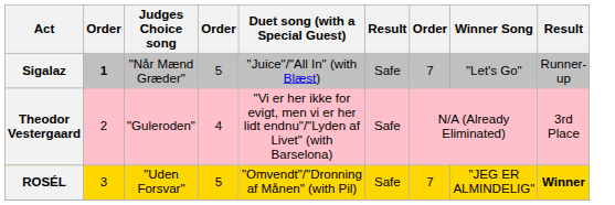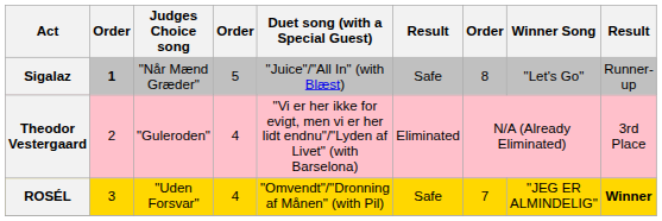 <table class="wikitable plainrowheaders" style="text-align:center;">
 <tr>
 <th scope="col">Act</th>
 <th scope="col">Order</th>
 <th scope="col">Judges Choice song</th>
 <th scope="col">Order</th>
 <th scope="col">Duet song (with a Special Guest)</th>
 <th scope="col">Result</th>
 <th scope="col">Order</th>
 <th scope="col">Winner Song</th>
 <th scope="col">Result</th>
 </tr>
 <tr style="background:silver">
 <th scope=row>Sigalaz</th>
 <td><strong>1</strong></td>
 <td>"Når Mænd Græder"</td>
 <td>5</td>
 <td>"Juice"/"All In" (with <a href='#'>Blæst</a>)</td>
 <td>Safe</td>
-<td>7</td>
+<td>8</td>
 <td>"Let's Go"</td>
 <td>Runner-up</td>
 </tr>
 <tr style="background:pink">
 <th scope=row>Theodor Vestergaard</th>
 <td>2</td>
 <td>"Guleroden"</td>
 <td>4</td>
 <td>"Vi er her ikke for evigt, men vi er her lidt endnu"/"Lyden af Livet" (with Barselona)</td>
-<td>Safe</td>
+<td>Eliminated</td>
 <td colspan="2">N/A (Already Eliminated)</td>
 <td>3rd Place</td>
 </tr>
 <tr style="background:gold">
 <th scope=row>ROSÉL</th>
 <td>3</td>
 <td>"Uden Forsvar"</td>
-<td>5</td>
+<td>4</td>
 <td>"Omvendt"/"Dronning af Månen" (with Pil)</td>
 <td>Safe</td>
 <td>7</td>
 <td>"JEG ER ALMINDELIG"</td>
 <td><strong>Winner</strong></td>
 </tr>
 <tr>
 </tr>
 </table>
